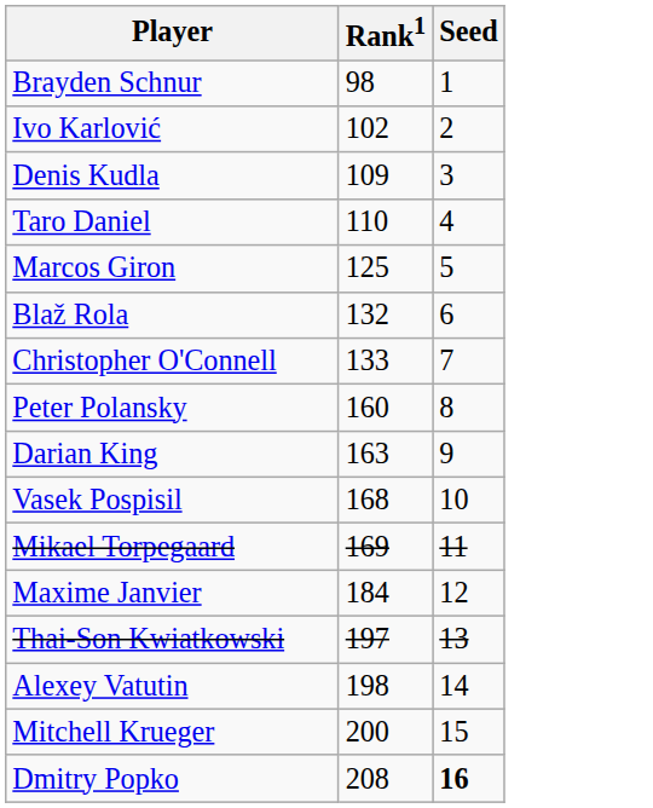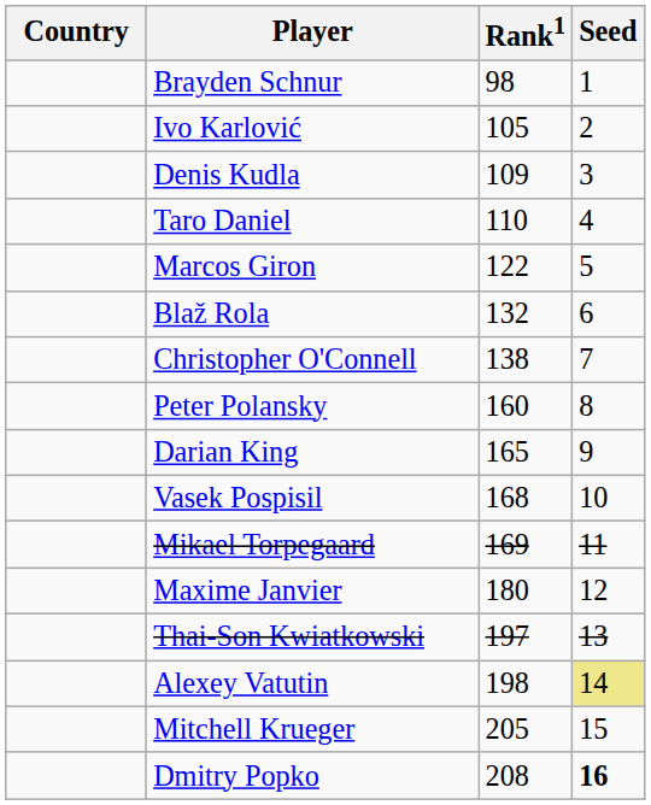 <table class="sortable wikitable">
 <tr>
+<th width="70">Country</th>
 <th width="175">Player</th>
 <th>Rank<sup>1</sup></th>
 <th>Seed</th>
 </tr>
 <tr>
+<td></td>
 <td><a href='#'>Brayden Schnur</a></td>
 <td>98</td>
 <td>1</td>
 </tr>
 <tr>
+<td></td>
 <td><a href='#'>Ivo Karlović</a></td>
-<td>102</td>
+<td>105</td>
 <td>2</td>
 </tr>
 <tr>
+<td></td>
 <td><a href='#'>Denis Kudla</a></td>
 <td>109</td>
 <td>3</td>
 </tr>
 <tr>
+<td></td>
 <td><a href='#'>Taro Daniel</a></td>
 <td>110</td>
 <td>4</td>
 </tr>
 <tr>
+<td></td>
 <td><a href='#'>Marcos Giron</a></td>
-<td>125</td>
+<td>122</td>
 <td>5</td>
 </tr>
 <tr>
+<td></td>
 <td><a href='#'>Blaž Rola</a></td>
 <td>132</td>
 <td>6</td>
 </tr>
 <tr>
+<td></td>
 <td><a href='#'>Christopher O'Connell</a></td>
-<td>133</td>
+<td>138</td>
 <td>7</td>
 </tr>
 <tr>
+<td></td>
 <td><a href='#'>Peter Polansky</a></td>
 <td>160</td>
 <td>8</td>
 </tr>
 <tr>
+<td></td>
 <td><a href='#'>Darian King</a></td>
-<td>163</td>
+<td>165</td>
 <td>9</td>
 </tr>
 <tr>
+<td></td>
 <td><a href='#'>Vasek Pospisil</a></td>
 <td>168</td>
 <td>10</td>
 </tr>
 <tr>
+<td><s></s></td>
 <td><s><a href='#'>Mikael Torpegaard</a></s></td>
 <td><s>169</s></td>
 <td><s>11</s></td>
 </tr>
 <tr>
+<td></td>
 <td><a href='#'>Maxime Janvier</a></td>
-<td>184</td>
+<td>180</td>
 <td>12</td>
 </tr>
 <tr>
+<td><s></s></td>
 <td><s><a href='#'>Thai-Son Kwiatkowski</a></s></td>
 <td><s>197</s></td>
 <td><s>13</s></td>
 </tr>
 <tr>
+<td></td>
 <td><a href='#'>Alexey Vatutin</a></td>
 <td>198</td>
-<td>14</td>
+<td style="background: khaki;">14</td>
 </tr>
 <tr>
+<td></td>
 <td><a href='#'>Mitchell Krueger</a></td>
-<td>200</td>
+<td>205</td>
 <td>15</td>
 </tr>
 <tr>
+<td></td>
 <td><a href='#'>Dmitry Popko</a></td>
 <td>208</td>
 <td><strong>16</strong></td>
 </tr>
 </table>
